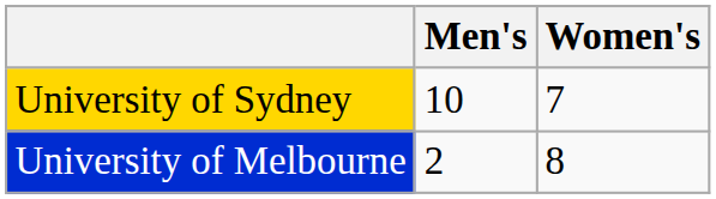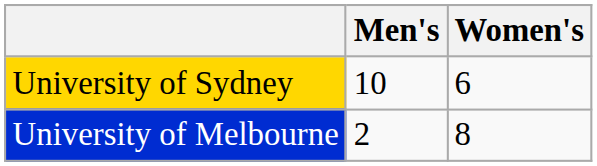 <table class="wikitable">
 <tr>
 <th></th>
 <th>Men's</th>
 <th>Women's</th>
 </tr>
 <tr>
 <td style="background-color: #ffd700">University of Sydney</td>
 <td>10</td>
-<td>7</td>
+<td>6</td>
 </tr>
 <tr>
 <td style="background-color: #002cd1; color: white;">University of Melbourne</td>
 <td>2</td>
 <td>8</td>
 </tr>
 </table>
